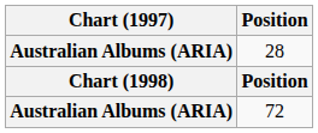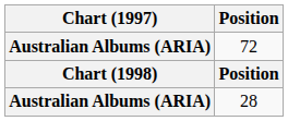 <table class="wikitable plainrowheaders" style="text-align:center">
 <tr>
 <th scope="col">Chart (1997)</th>
 <th scope="col">Position</th>
 </tr>
 <tr>
 <th scope="row">Australian Albums (ARIA)</th>
-<td>28</td>
+<td>72</td>
 </tr>
 <tr>
 <th scope="col">Chart (1998)</th>
 <th scope="col">Position</th>
 </tr>
 <tr>
 <th scope="row">Australian Albums (ARIA)</th>
-<td>72</td>
+<td>28</td>
 </tr>
 </table>
